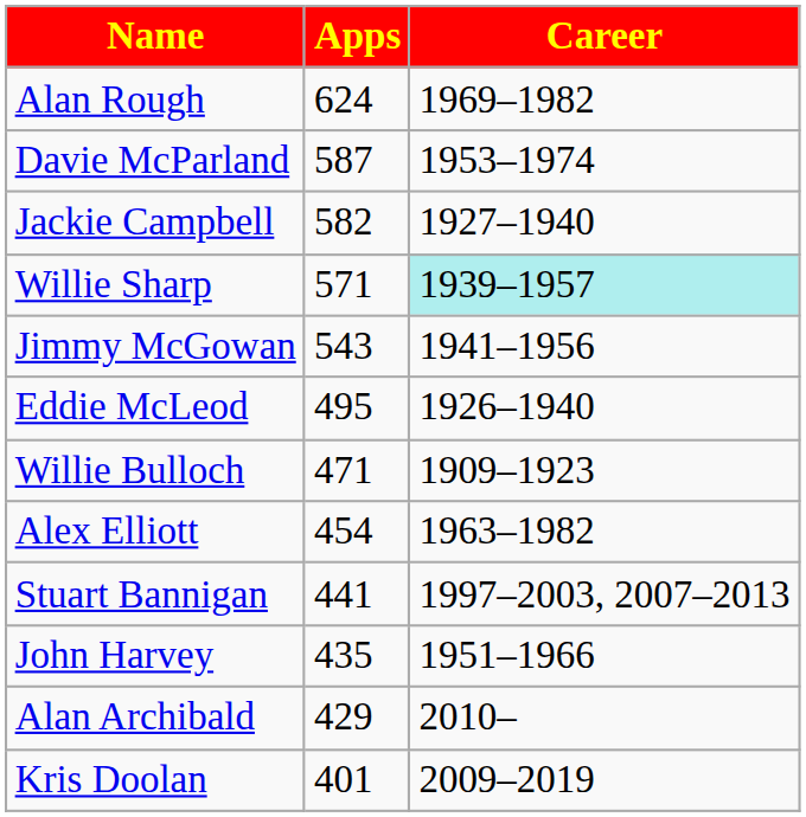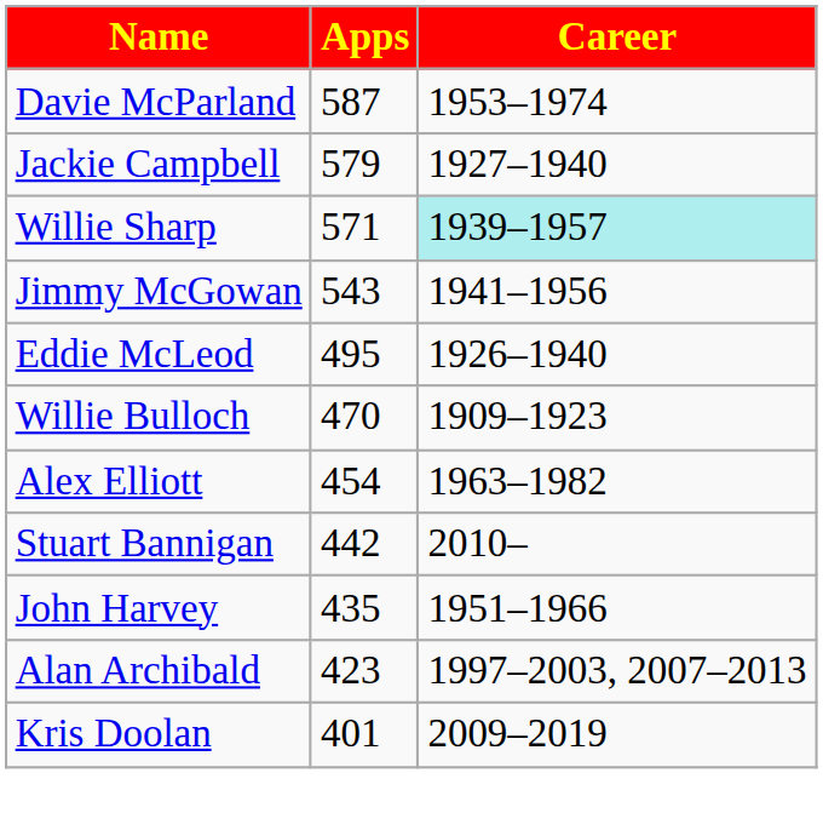 <table class="wikitable">
 <tr>
 <th style="background:red; color:yellow;" scope="col">Name</th>
 <th style="background:red; color:yellow;" scope="col">Apps</th>
 <th style="background:red; color:yellow;" scope="col">Career</th>
-</tr>
-<tr>
-<td align="left"><a href='#'>Alan Rough</a></td>
-<td>624</td>
-<td align="centre">1969–1982</td>
 </tr>
 <tr>
 <td align="left"><a href='#'>Davie McParland</a></td>
 <td>587</td>
 <td>1953–1974</td>
 </tr>
 <tr>
 <td align="left"><a href='#'>Jackie Campbell</a></td>
-<td>582</td>
+<td>579</td>
 <td>1927–1940</td>
 </tr>
 <tr>
 <td align="left"><a href='#'>Willie Sharp</a></td>
 <td>571</td>
 <td style="background: paleturquoise;">1939–1957</td>
 </tr>
 <tr>
 <td align="left"><a href='#'>Jimmy McGowan</a></td>
 <td>543</td>
 <td>1941–1956</td>
 </tr>
 <tr>
 <td align="left"><a href='#'>Eddie McLeod</a></td>
 <td>495</td>
 <td>1926–1940</td>
 </tr>
 <tr>
 <td align="left"><a href='#'>Willie Bulloch</a></td>
-<td>471</td>
+<td>470</td>
 <td>1909–1923</td>
 </tr>
 <tr>
 <td align="left"><a href='#'>Alex Elliott</a></td>
 <td>454</td>
 <td>1963–1982</td>
 </tr>
 <tr>
 <td align="left"><a href='#'>Stuart Bannigan</a></td>
-<td>441</td>
-<td>1997–2003, 2007–2013</td>
+<td>442</td>
+<td>2010–</td>
 </tr>
 <tr>
 <td align="left"><a href='#'>John Harvey</a></td>
 <td>435</td>
 <td>1951–1966</td>
 </tr>
 <tr>
 <td align="left"><a href='#'>Alan Archibald</a></td>
-<td>429</td>
-<td>2010–</td>
+<td>423</td>
+<td>1997–2003, 2007–2013</td>
 </tr>
 <tr>
 <td align="left"><a href='#'>Kris Doolan</a></td>
 <td>401</td>
 <td>2009–2019</td>
 </tr>
 </table>
